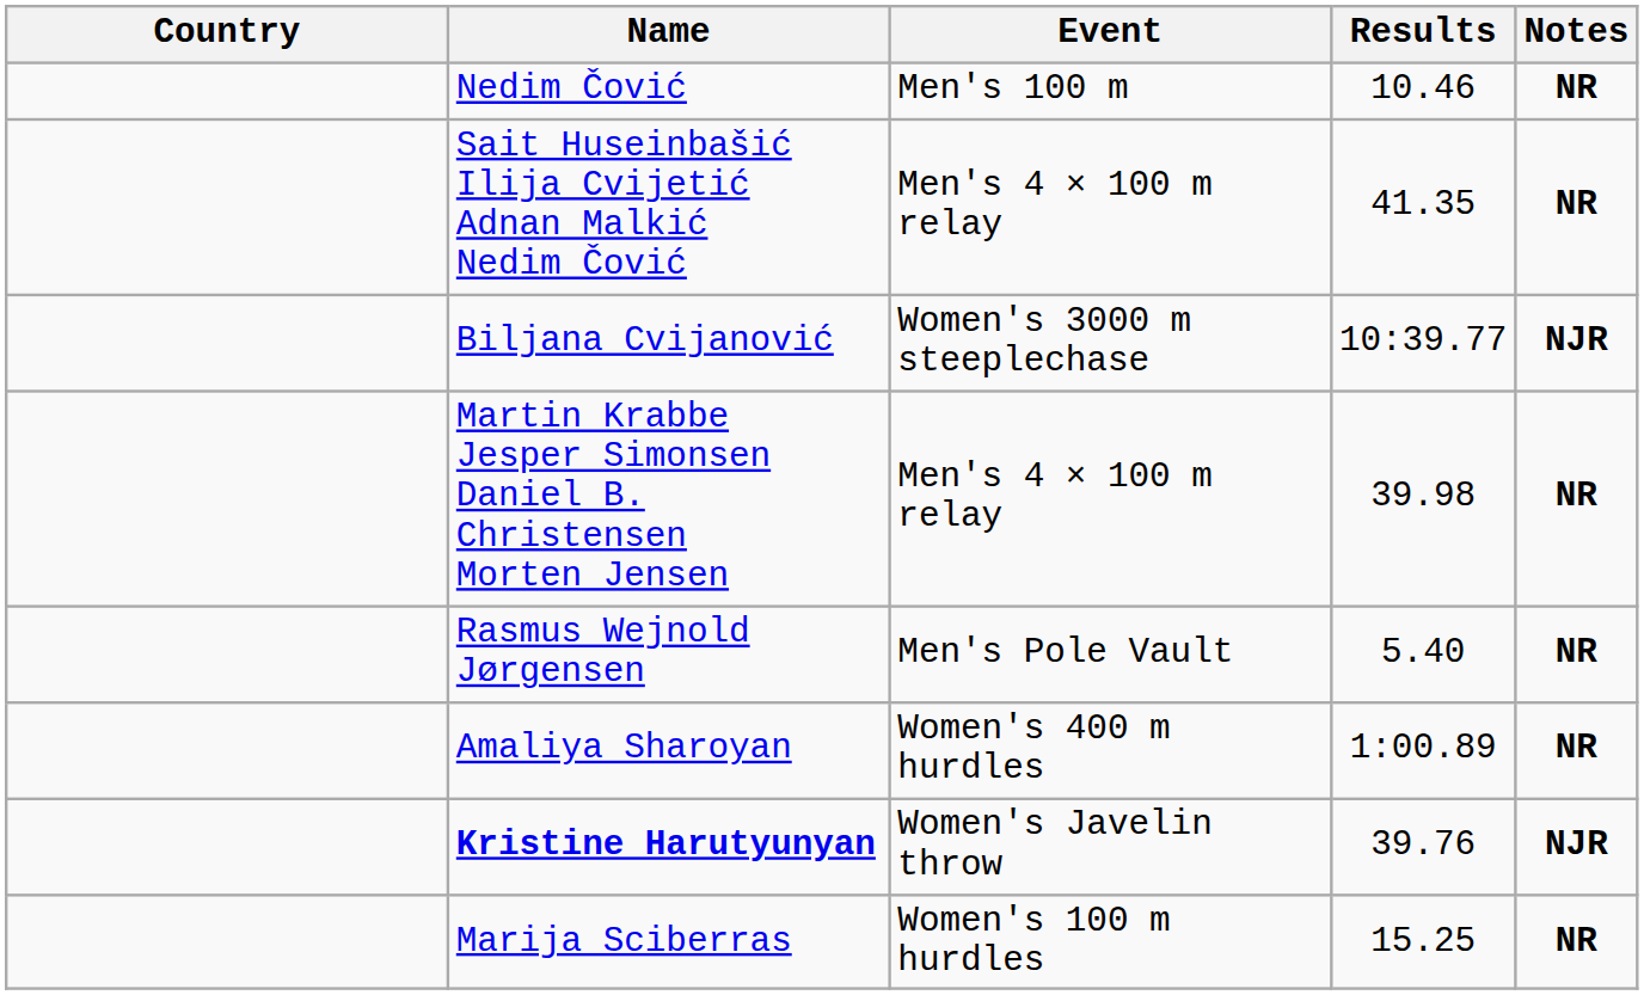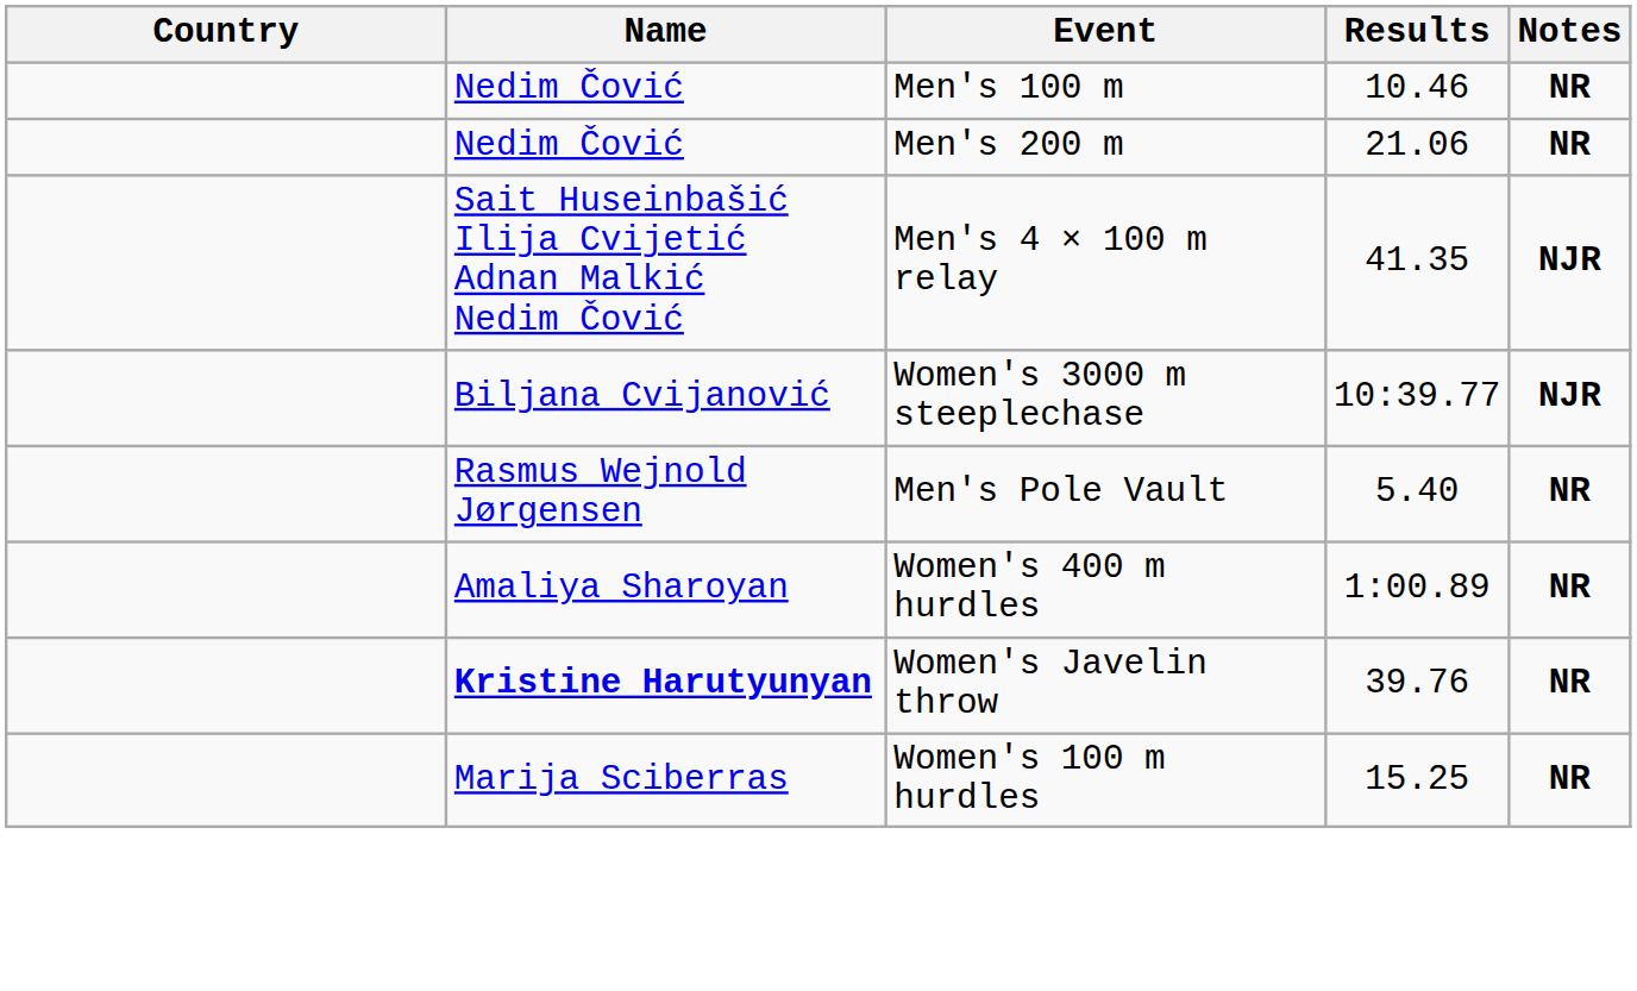 <table class="wikitable" style="text-align: center; font-size:95%">
 <tr>
 <th width="150">Country</th>
 <th width="150">Name</th>
 <th width="150">Event</th>
 <th width="25">Results</th>
 <th width="25">Notes</th>
 </tr>
 <tr>
 <td align="left"></td>
 <td align="left"><a href='#'>Nedim Čović</a></td>
 <td align="left">Men's 100 m</td>
 <td>10.46</td>
 <td><strong>NR</strong></td>
 </tr>
 <tr>
 <td align="left"></td>
+<td align="left"><a href='#'>Nedim Čović</a></td>
+<td align="left">Men's 200 m</td>
+<td>21.06</td>
+<td><strong>NR</strong></td>
+</tr>
+<tr>
+<td align="left"></td>
 <td align="left"><a href='#'>Sait Huseinbašić</a><br><a href='#'>Ilija Cvijetić</a><br><a href='#'>Adnan Malkić</a><br> <a href='#'>Nedim Čović</a></td>
 <td align="left">Men's 4 × 100 m relay</td>
 <td>41.35</td>
-<td><strong>NR</strong></td>
+<td><strong>NJR</strong></td>
 </tr>
 <tr>
 <td align="left"></td>
 <td align="left"><a href='#'>Biljana Cvijanović</a></td>
 <td align="left">Women's 3000 m steeplechase</td>
 <td>10:39.77</td>
 <td><strong>NJR</strong></td>
-</tr>
-<tr>
-<td align="left"></td>
-<td align="left"><a href='#'>Martin Krabbe</a><br><a href='#'>Jesper Simonsen</a><br><a href='#'>Daniel B. Christensen</a><br><a href='#'>Morten Jensen</a></td>
-<td align="left">Men's 4 × 100 m relay</td>
-<td>39.98</td>
-<td><strong>NR</strong></td>
 </tr>
 <tr>
 <td align="left"></td>
 <td align="left"><a href='#'>Rasmus Wejnold Jørgensen</a></td>
 <td align="left">Men's Pole Vault</td>
 <td>5.40</td>
 <td><strong>NR</strong></td>
 </tr>
 <tr>
 <td align="left"></td>
 <td align="left"><a href='#'>Amaliya Sharoyan</a></td>
 <td align="left">Women's 400 m hurdles</td>
 <td>1:00.89</td>
 <td><strong>NR</strong></td>
 </tr>
 <tr>
 <td align="left"></td>
 <td align="left"><strong><a href='#'>Kristine Harutyunyan</a></strong></td>
 <td align="left">Women's Javelin throw</td>
 <td>39.76</td>
-<td><strong>NJR</strong></td>
+<td><strong>NR</strong></td>
 </tr>
 <tr>
 <td align="left"></td>
 <td align="left"><a href='#'>Marija Sciberras</a></td>
 <td align="left">Women's 100 m hurdles</td>
 <td>15.25</td>
 <td><strong>NR</strong></td>
 </tr>
 </table>
